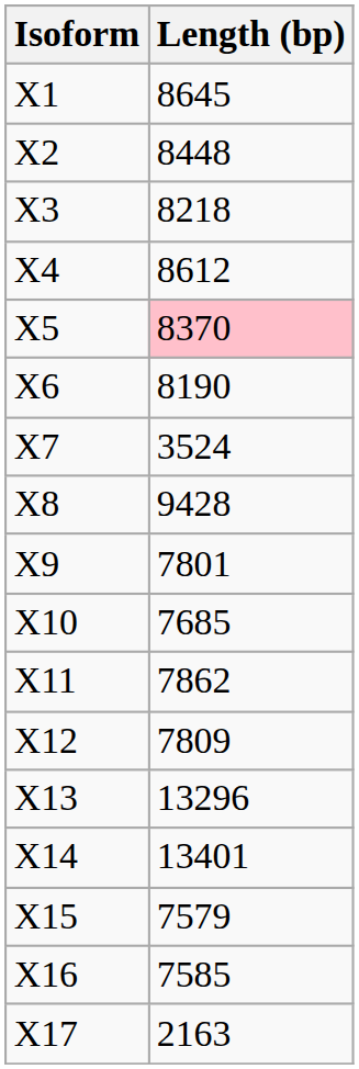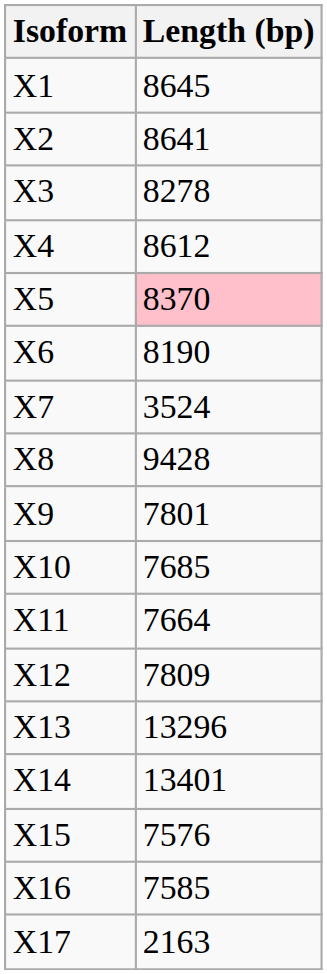 <table class="wikitable">
 <tr>
 <th>Isoform</th>
 <th>Length (bp)</th>
 </tr>
 <tr>
 <td>X1</td>
 <td>8645</td>
 </tr>
 <tr>
 <td>X2</td>
-<td>8448</td>
+<td>8641</td>
 </tr>
 <tr>
 <td>X3</td>
-<td>8218</td>
+<td>8278</td>
 </tr>
 <tr>
 <td>X4</td>
 <td>8612</td>
 </tr>
 <tr>
 <td>X5</td>
 <td style="background: pink;">8370</td>
 </tr>
 <tr>
 <td>X6</td>
 <td>8190</td>
 </tr>
 <tr>
 <td>X7</td>
 <td>3524</td>
 </tr>
 <tr>
 <td>X8</td>
 <td>9428</td>
 </tr>
 <tr>
 <td>X9</td>
 <td>7801</td>
 </tr>
 <tr>
 <td>X10</td>
 <td>7685</td>
 </tr>
 <tr>
 <td>X11</td>
-<td>7862</td>
+<td>7664</td>
 </tr>
 <tr>
 <td>X12</td>
 <td>7809</td>
 </tr>
 <tr>
 <td>X13</td>
 <td>13296</td>
 </tr>
 <tr>
 <td>X14</td>
 <td>13401</td>
 </tr>
 <tr>
 <td>X15</td>
-<td>7579</td>
+<td>7576</td>
 </tr>
 <tr>
 <td>X16</td>
 <td>7585</td>
 </tr>
 <tr>
 <td>X17</td>
 <td>2163</td>
 </tr>
 </table>
